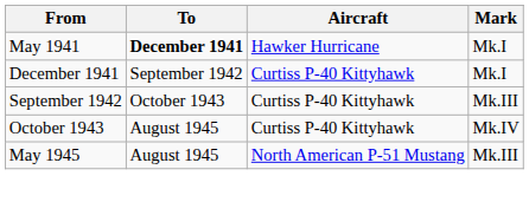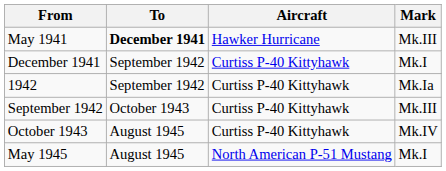 <table class="wikitable">
 <tr>
 <th>From</th>
 <th>To</th>
 <th>Aircraft</th>
 <th>Mark</th>
 </tr>
 <tr>
 <td>May 1941</td>
 <td><strong>December 1941</strong></td>
 <td><a href='#'>Hawker Hurricane</a></td>
-<td>Mk.I</td>
+<td>Mk.III</td>
 </tr>
 <tr>
 <td>December 1941</td>
 <td>September 1942</td>
 <td><a href='#'>Curtiss P-40 Kittyhawk</a></td>
 <td>Mk.I</td>
+</tr>
+<tr>
+<td>1942</td>
+<td>September 1942</td>
+<td>Curtiss P-40 Kittyhawk</td>
+<td>Mk.Ia</td>
 </tr>
 <tr>
 <td>September 1942</td>
 <td>October 1943</td>
 <td>Curtiss P-40 Kittyhawk</td>
 <td>Mk.III</td>
 </tr>
 <tr>
 <td>October 1943</td>
 <td>August 1945</td>
 <td>Curtiss P-40 Kittyhawk</td>
 <td>Mk.IV</td>
 </tr>
 <tr>
 <td>May 1945</td>
 <td>August 1945</td>
 <td><a href='#'>North American P-51 Mustang</a></td>
-<td>Mk.III</td>
+<td>Mk.I</td>
 </tr>
 </table>
